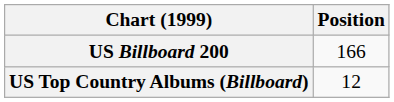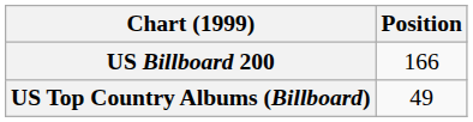 <table class="wikitable sortable plainrowheaders" style="text-align:center">
 <tr>
 <th scope="col">Chart (1999)</th>
 <th scope="col">Position</th>
 </tr>
 <tr>
 <th scope="row">US <em>Billboard</em> 200</th>
 <td>166</td>
 </tr>
 <tr>
 <th scope="row">US Top Country Albums (<em>Billboard</em>)</th>
-<td>12</td>
+<td>49</td>
 </tr>
 </table>
